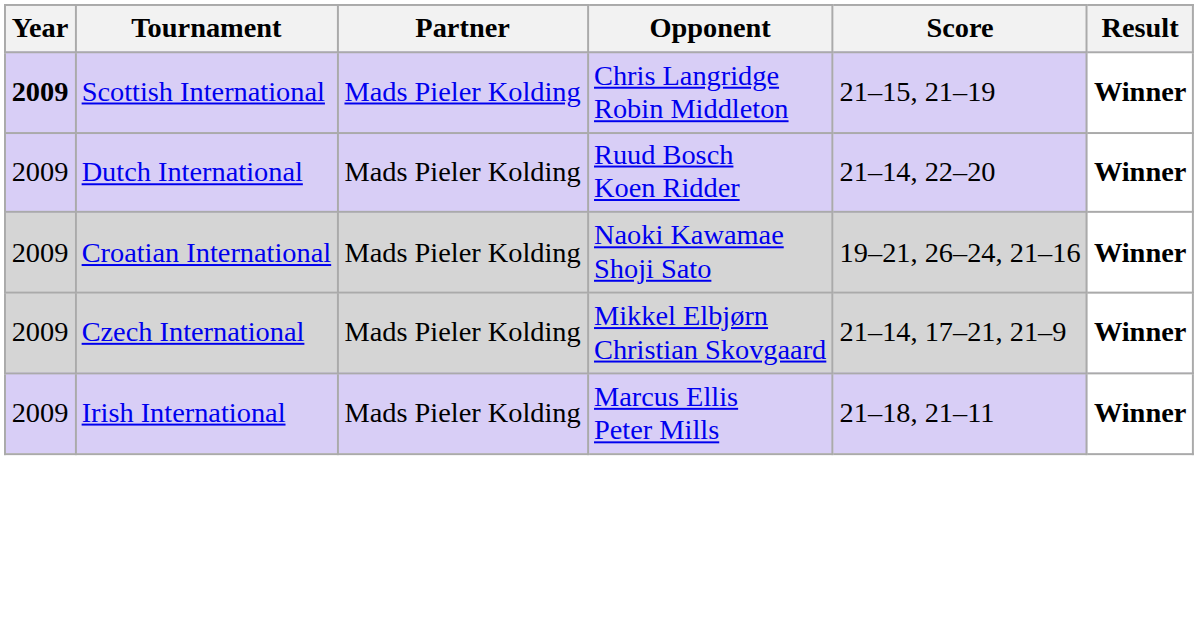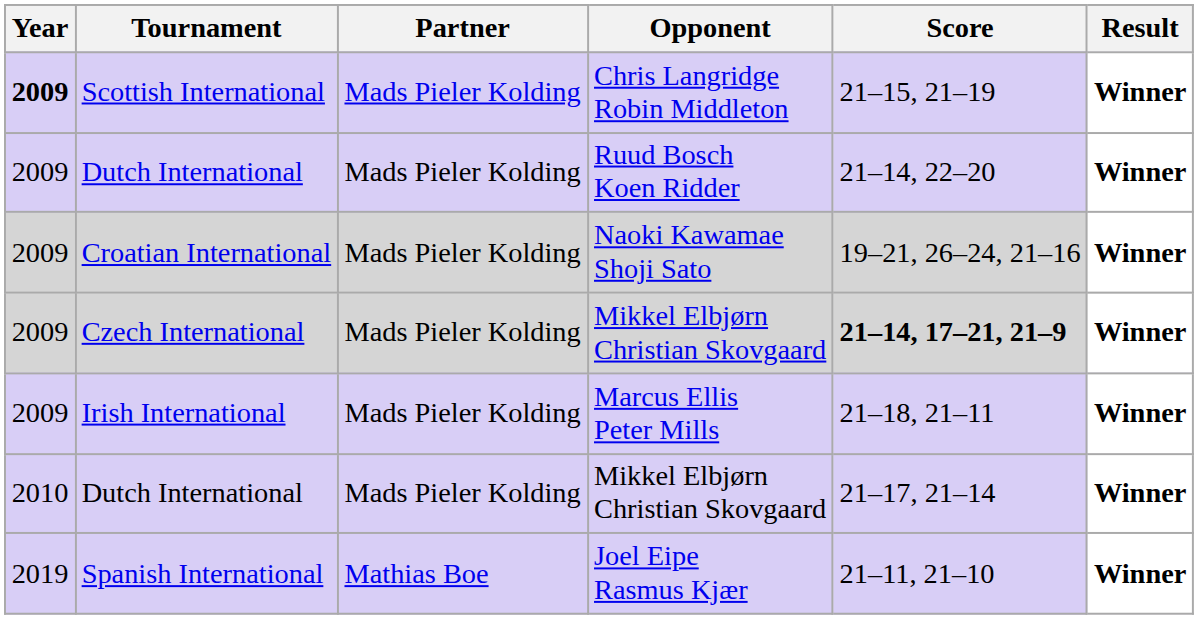 <table class="sortable wikitable" style="font-size: 90%;">
 <tr>
 <th>Year</th>
 <th>Tournament</th>
 <th>Partner</th>
 <th>Opponent</th>
 <th>Score</th>
 <th>Result</th>
 </tr>
 <tr style="background:#D8CEF6">
 <td align="center"><strong>2009</strong></td>
 <td align="left"><a href='#'>Scottish International</a></td>
 <td align="left"> <a href='#'>Mads Pieler Kolding</a></td>
 <td align="left"> <a href='#'>Chris Langridge</a> <br>  <a href='#'>Robin Middleton</a></td>
 <td align="left">21–15, 21–19</td>
 <td style="text-align:left; background:white"> <strong>Winner</strong></td>
 </tr>
 <tr style="background:#D8CEF6">
 <td align="center">2009</td>
 <td align="left"><a href='#'>Dutch International</a></td>
 <td align="left"> Mads Pieler Kolding</td>
 <td align="left"> <a href='#'>Ruud Bosch</a> <br>  <a href='#'>Koen Ridder</a></td>
 <td align="left">21–14, 22–20</td>
 <td style="text-align:left; background:white"> <strong>Winner</strong></td>
 </tr>
 <tr style="background:#D5D5D5">
 <td align="center">2009</td>
 <td align="left"><a href='#'>Croatian International</a></td>
 <td align="left"> Mads Pieler Kolding</td>
 <td align="left"> <a href='#'>Naoki Kawamae</a> <br>  <a href='#'>Shoji Sato</a></td>
 <td align="left">19–21, 26–24, 21–16</td>
 <td style="text-align:left; background:white"> <strong>Winner</strong></td>
 </tr>
 <tr style="background:#D5D5D5">
 <td align="center">2009</td>
 <td align="left"><a href='#'>Czech International</a></td>
 <td align="left"> Mads Pieler Kolding</td>
 <td align="left"> <a href='#'>Mikkel Elbjørn</a> <br>  <a href='#'>Christian Skovgaard</a></td>
-<td align="left">21–14, 17–21, 21–9</td>
+<td align="left"><strong>21–14, 17–21, 21–9</strong></td>
 <td style="text-align:left; background:white"> <strong>Winner</strong></td>
 </tr>
 <tr style="background:#D8CEF6">
 <td align="center">2009</td>
 <td align="left"><a href='#'>Irish International</a></td>
 <td align="left"> Mads Pieler Kolding</td>
 <td align="left"> <a href='#'>Marcus Ellis</a> <br>  <a href='#'>Peter Mills</a></td>
 <td align="left">21–18, 21–11</td>
 <td style="text-align:left; background:white"> <strong>Winner</strong></td>
 </tr>
+<tr style="background:#D8CEF6">
+<td align="center">2010</td>
+<td align="left">Dutch International</td>
+<td align="left"> Mads Pieler Kolding</td>
+<td align="left"> Mikkel Elbjørn <br>  Christian Skovgaard</td>
+<td align="left">21–17, 21–14</td>
+<td style="text-align:left; background:white"> <strong>Winner</strong></td>
+</tr>
+<tr style="background:#D8CEF6">
+<td align="center">2019</td>
+<td align="left"><a href='#'>Spanish International</a></td>
+<td align="left"> <a href='#'>Mathias Boe</a></td>
+<td align="left"> <a href='#'>Joel Eipe</a> <br>  <a href='#'>Rasmus Kjær</a></td>
+<td align="left">21–11, 21–10</td>
+<td style="text-align:left; background:white"> <strong>Winner</strong></td>
+</tr>
 </table>
